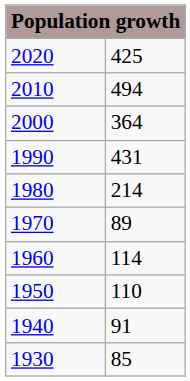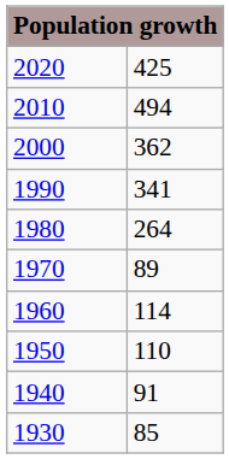 <table class="wikitable" table style="border:1px #000000;" cellspacing="0" align="right" style="margin-left: 1em">
 <tr>
 <th style="background:#AF9999;" colspan="2">Population growth</th>
 </tr>
 <tr>
 <td><a href='#'>2020</a></td>
 <td>425</td>
 </tr>
 <tr>
 <td><a href='#'>2010</a></td>
 <td>494</td>
 </tr>
 <tr>
 <td><a href='#'>2000</a></td>
-<td>364</td>
+<td>362</td>
 </tr>
 <tr>
 <td><a href='#'>1990</a></td>
-<td>431</td>
+<td>341</td>
 </tr>
 <tr>
 <td><a href='#'>1980</a></td>
-<td>214</td>
+<td>264</td>
 </tr>
 <tr>
 <td><a href='#'>1970</a></td>
 <td>89</td>
 </tr>
 <tr>
 <td><a href='#'>1960</a></td>
 <td>114</td>
 </tr>
 <tr>
 <td><a href='#'>1950</a></td>
 <td>110</td>
 </tr>
 <tr>
 <td><a href='#'>1940</a></td>
 <td>91</td>
 </tr>
 <tr>
 <td><a href='#'>1930</a></td>
 <td>85</td>
 </tr>
 <tr>
 </tr>
 </table>
